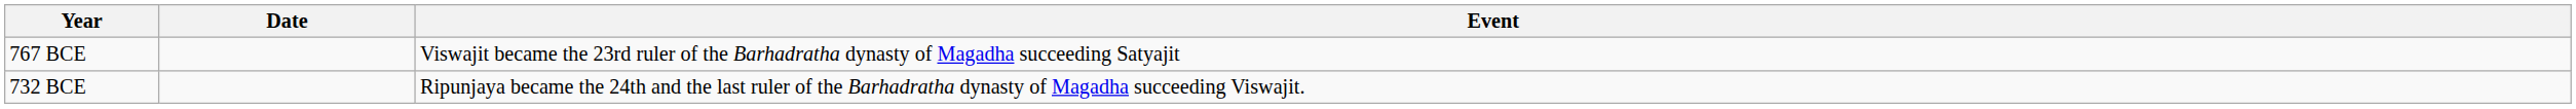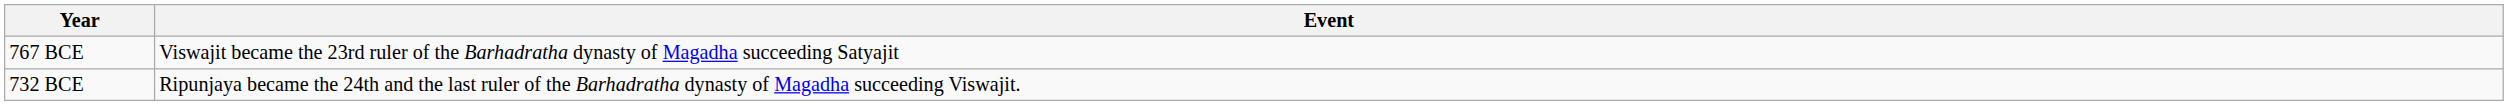 <table class="wikitable" style="width:100%">
 <tr>
 <th style="width:6%">Year</th>
-<th style="width:10%">Date</th>
 <th>Event</th>
 </tr>
 <tr>
 <td>767 BCE</td>
-<td></td>
 <td>Viswajit became the 23rd ruler of the <em>Barhadratha</em> dynasty of <a href='#'>Magadha</a> succeeding Satyajit</td>
 </tr>
 <tr>
 <td>732 BCE</td>
-<td></td>
 <td>Ripunjaya became the 24th and the last ruler of the <em>Barhadratha</em> dynasty of <a href='#'>Magadha</a> succeeding Viswajit.</td>
 </tr>
 </table>
